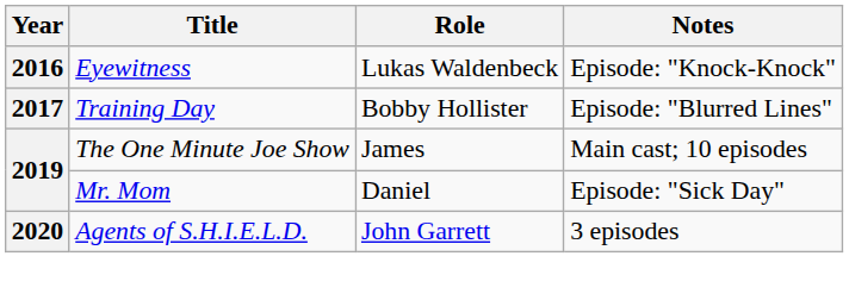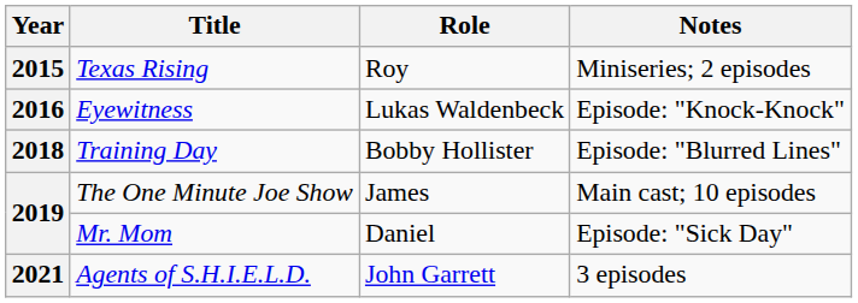 <table class="wikitable plainrowheaders sortable">
 <tr>
 <th scope="col">Year</th>
 <th scope="col">Title</th>
 <th scope="col">Role</th>
 <th scope="col" class="unsortable">Notes</th>
 </tr>
 <tr>
+<th scope="row">2015</th>
+<td><em><a href='#'>Texas Rising</a></em></td>
+<td>Roy</td>
+<td>Miniseries; 2 episodes</td>
+</tr>
+<tr>
 <th scope="row">2016</th>
 <td><em><a href='#'>Eyewitness</a></em></td>
 <td>Lukas Waldenbeck</td>
 <td>Episode: "Knock-Knock"</td>
 </tr>
 <tr>
-<th scope="row">2017</th>
+<th scope="row">2018</th>
 <td><em><a href='#'>Training Day</a></em></td>
 <td>Bobby Hollister</td>
 <td>Episode: "Blurred Lines"</td>
 </tr>
 <tr>
 <th scope="row" rowspan="2">2019</th>
 <td><em>The One Minute Joe Show</em></td>
 <td>James</td>
 <td>Main cast; 10 episodes</td>
 </tr>
 <tr>
 <td><em><a href='#'>Mr. Mom</a></em></td>
 <td>Daniel</td>
 <td>Episode: "Sick Day"</td>
 </tr>
 <tr>
-<th scope="row">2020</th>
+<th scope="row">2021</th>
 <td><em><a href='#'>Agents of S.H.I.E.L.D.</a></em></td>
 <td><a href='#'>John Garrett</a></td>
 <td>3 episodes</td>
 </tr>
 </table>
